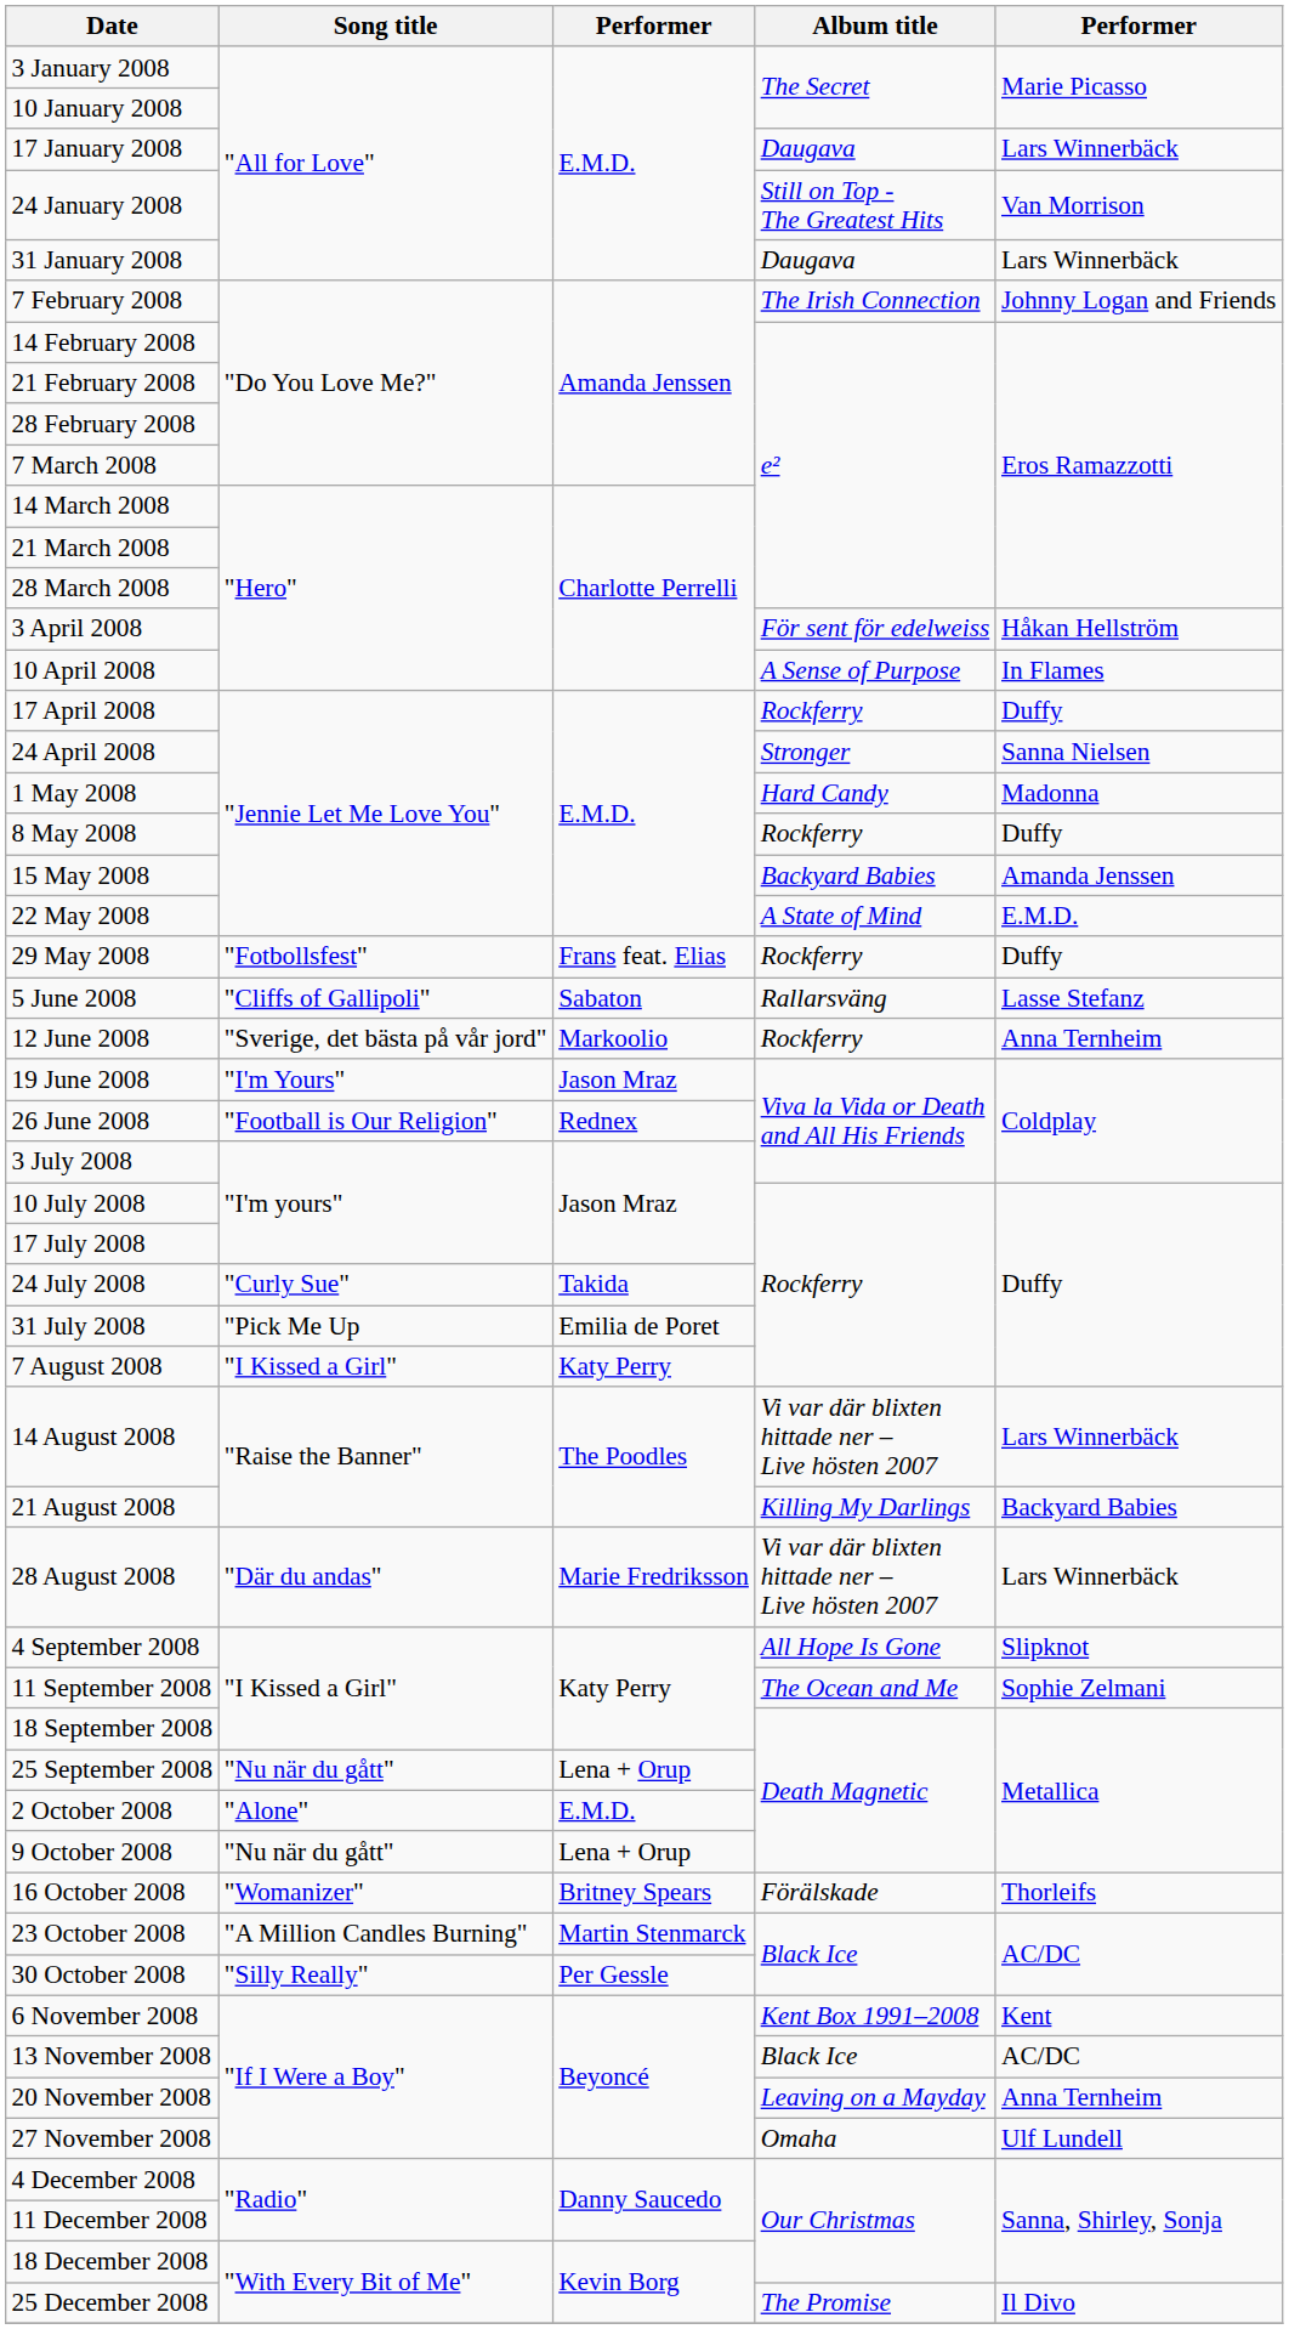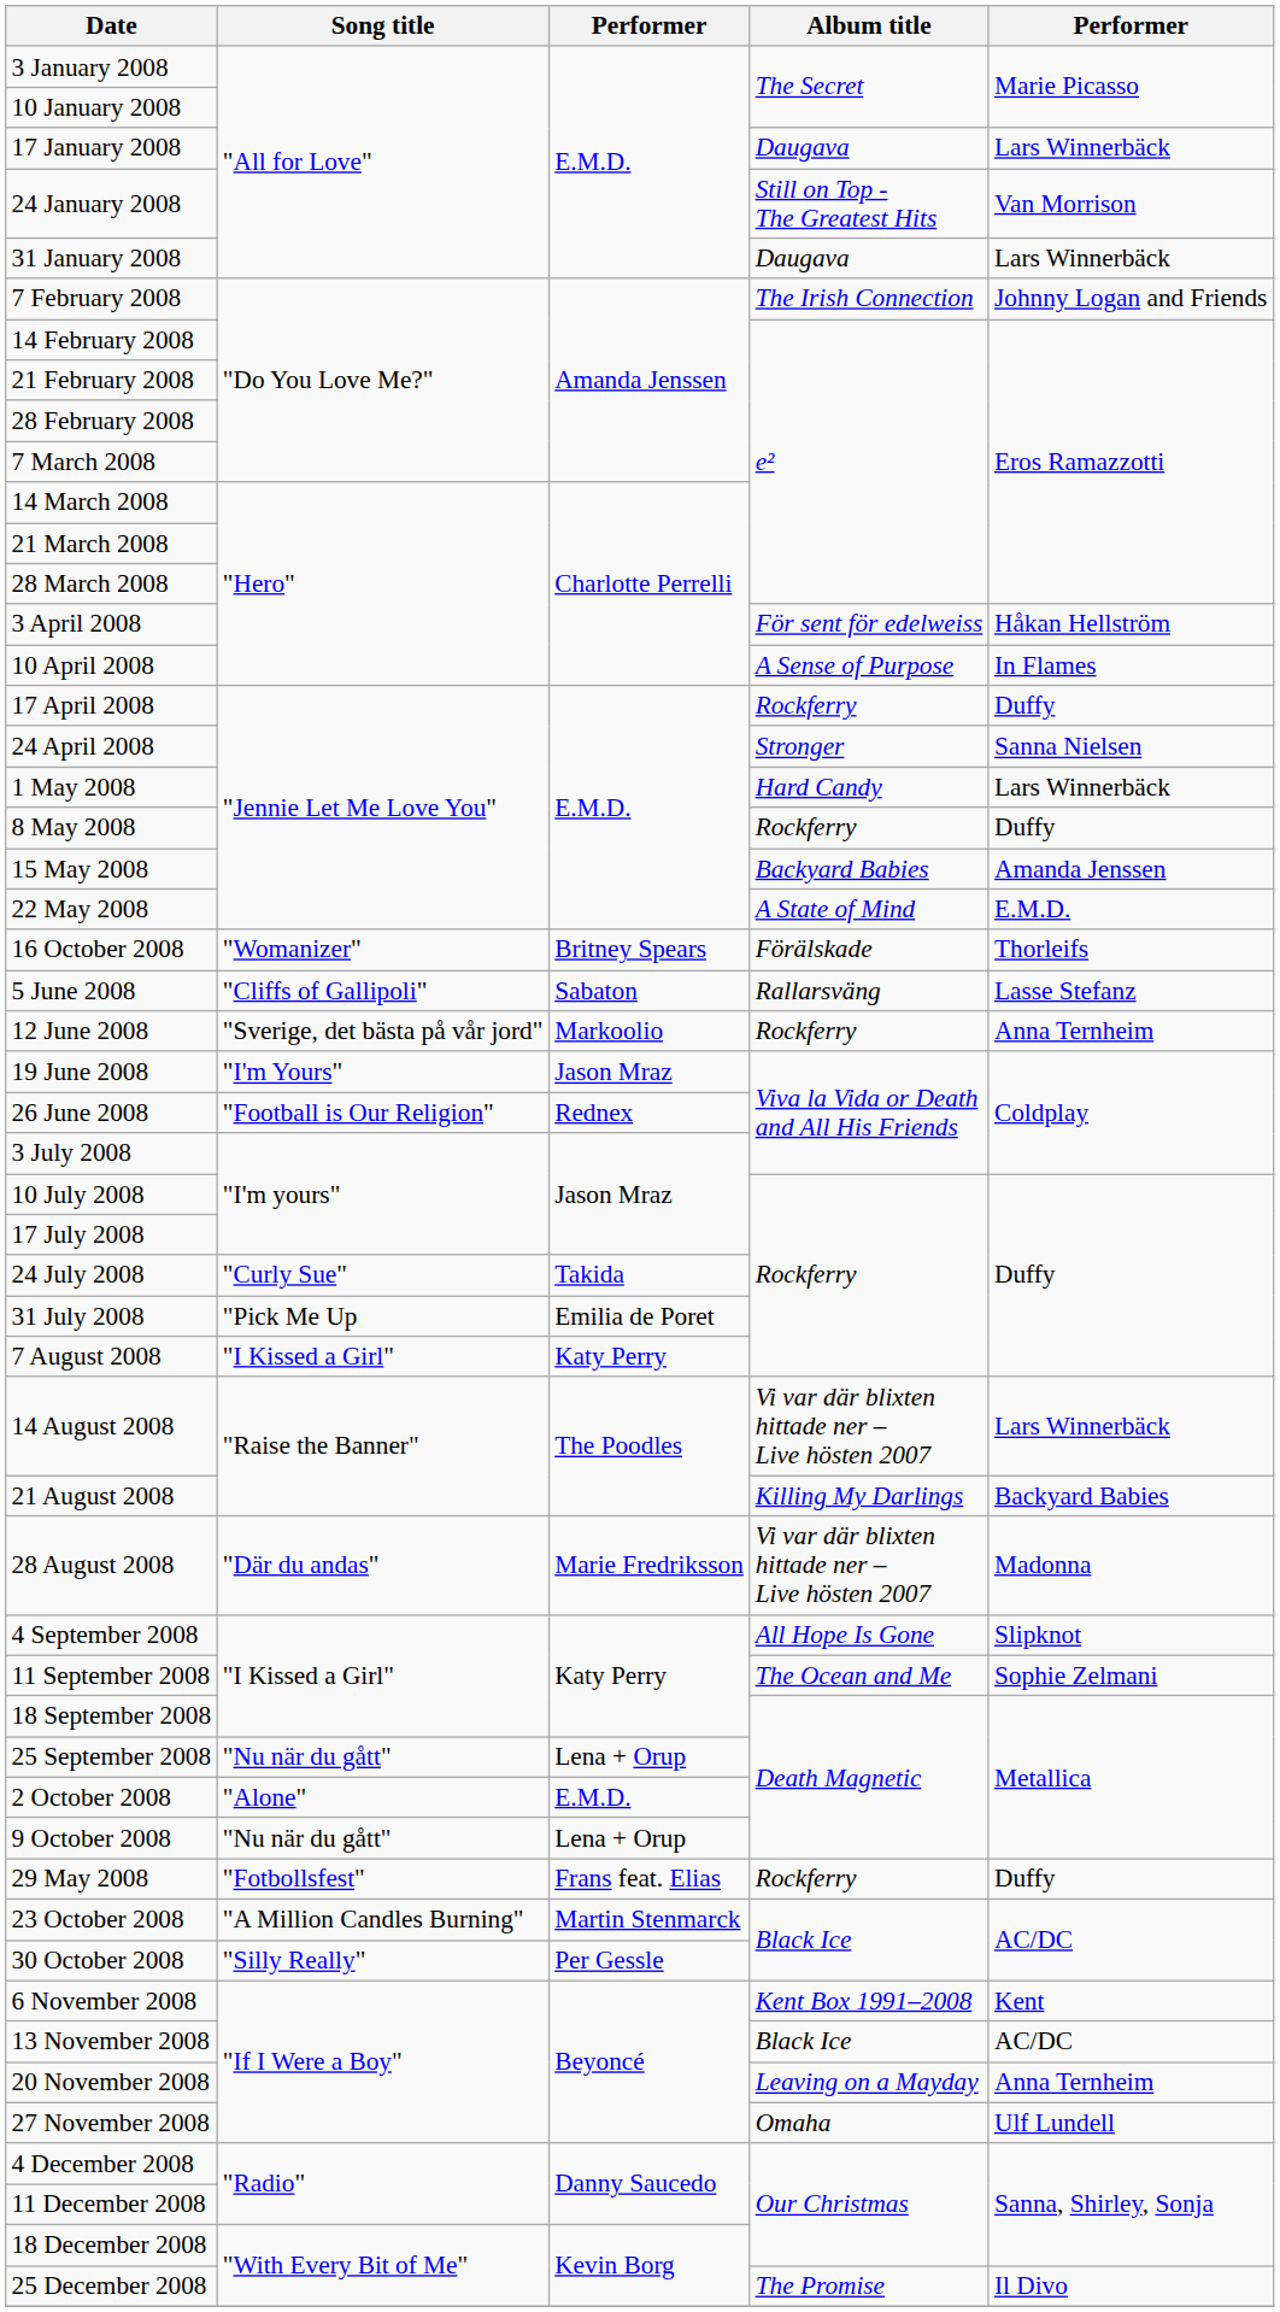 <table class="wikitable">
 <tr>
 <th>Date</th>
 <th>Song title</th>
 <th>Performer</th>
 <th>Album title</th>
 <th>Performer</th>
 </tr>
 <tr>
 <td>3 January 2008</td>
 <td rowspan="5">"<a href='#'>All for Love</a>"</td>
 <td rowspan="5"><a href='#'>E.M.D.</a></td>
 <td rowspan="2"><em><a href='#'>The Secret</a></em></td>
 <td rowspan="2"><a href='#'>Marie Picasso</a></td>
 </tr>
 <tr>
 <td>10 January 2008</td>
 </tr>
 <tr>
 <td>17 January 2008</td>
 <td><em><a href='#'>Daugava</a></em></td>
 <td><a href='#'>Lars Winnerbäck</a></td>
 </tr>
 <tr>
 <td>24 January 2008</td>
 <td><em><a href='#'>Still on Top -</a> <br> <a href='#'>The Greatest Hits</a></em></td>
 <td><a href='#'>Van Morrison</a></td>
 </tr>
 <tr>
 <td>31 January 2008</td>
 <td><em>Daugava</em></td>
 <td>Lars Winnerbäck</td>
 </tr>
 <tr>
 <td>7 February 2008</td>
 <td rowspan="5">"Do You Love Me?"</td>
 <td rowspan="5"><a href='#'>Amanda Jenssen</a></td>
 <td><em><a href='#'>The Irish Connection</a></em></td>
 <td><a href='#'>Johnny Logan</a> and Friends</td>
 </tr>
 <tr>
 <td>14 February 2008</td>
 <td rowspan="7"><em><a href='#'>e²</a></em></td>
 <td rowspan="7"><a href='#'>Eros Ramazzotti</a></td>
 </tr>
 <tr>
 <td>21 February 2008</td>
 </tr>
 <tr>
 <td>28 February 2008</td>
 </tr>
 <tr>
 <td>7 March 2008</td>
 </tr>
 <tr>
 <td>14 March 2008</td>
 <td rowspan="5">"<a href='#'>Hero</a>"</td>
 <td rowspan="5"><a href='#'>Charlotte Perrelli</a></td>
 </tr>
 <tr>
 <td>21 March 2008</td>
 </tr>
 <tr>
 <td>28 March 2008</td>
 </tr>
 <tr>
 <td>3 April 2008</td>
 <td><em><a href='#'>För sent för edelweiss</a></em></td>
 <td><a href='#'>Håkan Hellström</a></td>
 </tr>
 <tr>
 <td>10 April 2008</td>
 <td><em><a href='#'>A Sense of Purpose</a></em></td>
 <td><a href='#'>In Flames</a></td>
 </tr>
 <tr>
 <td>17 April 2008</td>
 <td rowspan="6">"<a href='#'>Jennie Let Me Love You</a>"</td>
 <td rowspan="6"><a href='#'>E.M.D.</a></td>
 <td><em><a href='#'>Rockferry</a></em></td>
 <td><a href='#'>Duffy</a></td>
 </tr>
 <tr>
 <td>24 April 2008</td>
 <td><em><a href='#'>Stronger</a></em></td>
 <td><a href='#'>Sanna Nielsen</a></td>
 </tr>
 <tr>
 <td>1 May 2008</td>
 <td><em><a href='#'>Hard Candy</a></em></td>
-<td><a href='#'>Madonna</a></td>
+<td>Lars Winnerbäck</td>
 </tr>
 <tr>
 <td>8 May 2008</td>
 <td><em>Rockferry</em></td>
 <td>Duffy</td>
 </tr>
 <tr>
 <td>15 May 2008</td>
 <td><em><a href='#'>Backyard Babies</a></em></td>
 <td><a href='#'>Amanda Jenssen</a></td>
 </tr>
 <tr>
 <td>22 May 2008</td>
 <td><em><a href='#'>A State of Mind</a></em></td>
 <td><a href='#'>E.M.D.</a></td>
 </tr>
 <tr>
-<td>29 May 2008</td>
-<td>"<a href='#'>Fotbollsfest</a>"</td>
-<td><a href='#'>Frans</a> feat. <a href='#'>Elias</a></td>
-<td><em>Rockferry</em></td>
-<td>Duffy</td>
+<td>16 October 2008</td>
+<td>"<a href='#'>Womanizer</a>"</td>
+<td><a href='#'>Britney Spears</a></td>
+<td><em>Förälskade</em></td>
+<td><a href='#'>Thorleifs</a></td>
 </tr>
 <tr>
 <td>5 June 2008</td>
 <td>"<a href='#'>Cliffs of Gallipoli</a>"</td>
 <td><a href='#'>Sabaton</a></td>
 <td><em>Rallarsväng</em></td>
 <td><a href='#'>Lasse Stefanz</a></td>
 </tr>
 <tr>
 <td>12 June 2008</td>
 <td>"Sverige, det bästa på vår jord"</td>
 <td><a href='#'>Markoolio</a></td>
 <td><em>Rockferry</em></td>
 <td><a href='#'>Anna Ternheim</a></td>
 </tr>
 <tr>
 <td>19 June 2008</td>
 <td>"<a href='#'>I'm Yours</a>"</td>
 <td><a href='#'>Jason Mraz</a></td>
 <td rowspan="3"><em><a href='#'>Viva la Vida or Death</a></em>  <br><em><a href='#'>and All His Friends</a></em></td>
 <td rowspan="3"><a href='#'>Coldplay</a></td>
 </tr>
 <tr>
 <td>26 June 2008</td>
 <td>"<a href='#'>Football is Our Religion</a>"</td>
 <td><a href='#'>Rednex</a></td>
 </tr>
 <tr>
 <td>3 July 2008</td>
 <td rowspan="3">"I'm yours"</td>
 <td rowspan="3">Jason Mraz</td>
 </tr>
 <tr>
 <td>10 July 2008</td>
 <td rowspan="5"><em>Rockferry</em></td>
 <td rowspan="5">Duffy</td>
 </tr>
 <tr>
 <td>17 July 2008</td>
 </tr>
 <tr>
 <td>24 July 2008</td>
 <td>"<a href='#'>Curly Sue</a>"</td>
 <td><a href='#'>Takida</a></td>
 </tr>
 <tr>
 <td>31 July 2008</td>
 <td>"Pick Me Up</td>
 <td>Emilia de Poret</td>
 </tr>
 <tr>
 <td>7 August 2008</td>
 <td>"<a href='#'>I Kissed a Girl</a>"</td>
 <td><a href='#'>Katy Perry</a></td>
 </tr>
 <tr>
 <td>14 August 2008</td>
 <td rowspan="2">"Raise the Banner"</td>
 <td rowspan="2"><a href='#'>The Poodles</a></td>
 <td><em>Vi var där blixten <br>hittade ner – <br>Live hösten 2007</em></td>
 <td><a href='#'>Lars Winnerbäck</a></td>
 </tr>
 <tr>
 <td>21 August 2008</td>
 <td><em><a href='#'>Killing My Darlings</a></em></td>
 <td><a href='#'>Backyard Babies</a></td>
 </tr>
 <tr>
 <td>28 August 2008</td>
 <td>"<a href='#'>Där du andas</a>"</td>
 <td><a href='#'>Marie Fredriksson</a></td>
 <td><em>Vi var där blixten <br>hittade ner – <br>Live hösten 2007</em></td>
-<td>Lars Winnerbäck</td>
+<td><a href='#'>Madonna</a></td>
 </tr>
 <tr>
 <td>4 September 2008</td>
 <td rowspan="3">"I Kissed a Girl"</td>
 <td rowspan="3">Katy Perry</td>
 <td><em><a href='#'>All Hope Is Gone</a></em></td>
 <td><a href='#'>Slipknot</a></td>
 </tr>
 <tr>
 <td>11 September 2008</td>
 <td><em><a href='#'>The Ocean and Me</a></em></td>
 <td><a href='#'>Sophie Zelmani</a></td>
 </tr>
 <tr>
 <td>18 September 2008</td>
 <td rowspan="4"><em><a href='#'>Death Magnetic</a></em></td>
 <td rowspan="4"><a href='#'>Metallica</a></td>
 </tr>
 <tr>
 <td>25 September 2008</td>
 <td>"<a href='#'>Nu när du gått</a>"</td>
 <td>Lena + <a href='#'>Orup</a></td>
 </tr>
 <tr>
 <td>2 October 2008</td>
 <td>"<a href='#'>Alone</a>"</td>
 <td><a href='#'>E.M.D.</a></td>
 </tr>
 <tr>
 <td>9 October 2008</td>
 <td>"Nu när du gått"</td>
 <td>Lena + Orup</td>
 </tr>
 <tr>
-<td>16 October 2008</td>
-<td>"<a href='#'>Womanizer</a>"</td>
-<td><a href='#'>Britney Spears</a></td>
-<td><em>Förälskade</em></td>
-<td><a href='#'>Thorleifs</a></td>
+<td>29 May 2008</td>
+<td>"<a href='#'>Fotbollsfest</a>"</td>
+<td><a href='#'>Frans</a> feat. <a href='#'>Elias</a></td>
+<td><em>Rockferry</em></td>
+<td>Duffy</td>
 </tr>
 <tr>
 <td>23 October 2008</td>
 <td>"A Million Candles Burning"</td>
 <td><a href='#'>Martin Stenmarck</a></td>
 <td rowspan="2"><em><a href='#'>Black Ice</a></em></td>
 <td rowspan="2"><a href='#'>AC/DC</a></td>
 </tr>
 <tr>
 <td>30 October 2008</td>
 <td>"<a href='#'>Silly Really</a>"</td>
 <td><a href='#'>Per Gessle</a></td>
 </tr>
 <tr>
 <td>6 November 2008</td>
 <td rowspan="4">"<a href='#'>If I Were a Boy</a>"</td>
 <td rowspan="4"><a href='#'>Beyoncé</a></td>
 <td><em><a href='#'>Kent Box 1991–2008</a></em></td>
 <td><a href='#'>Kent</a></td>
 </tr>
 <tr>
 <td>13 November 2008</td>
 <td><em>Black Ice</em></td>
 <td>AC/DC</td>
 </tr>
 <tr>
 <td>20 November 2008</td>
 <td><em><a href='#'>Leaving on a Mayday</a></em></td>
 <td><a href='#'>Anna Ternheim</a></td>
 </tr>
 <tr>
 <td>27 November 2008</td>
 <td><em>Omaha</em></td>
 <td><a href='#'>Ulf Lundell</a></td>
 </tr>
 <tr>
 <td>4 December 2008</td>
 <td rowspan="2">"<a href='#'>Radio</a>"</td>
 <td rowspan="2"><a href='#'>Danny Saucedo</a></td>
 <td rowspan="3"><em><a href='#'>Our Christmas</a></em></td>
 <td rowspan="3"><a href='#'>Sanna</a>, <a href='#'>Shirley</a>, <a href='#'>Sonja</a></td>
 </tr>
 <tr>
 <td>11 December 2008</td>
 </tr>
 <tr>
 <td>18 December 2008</td>
 <td rowspan="2">"<a href='#'>With Every Bit of Me</a>"</td>
 <td rowspan="2"><a href='#'>Kevin Borg</a></td>
 </tr>
 <tr>
 <td>25 December 2008</td>
 <td><em><a href='#'>The Promise</a></em></td>
 <td><a href='#'>Il Divo</a></td>
 </tr>
 <tr>
 </tr>
 </table>
